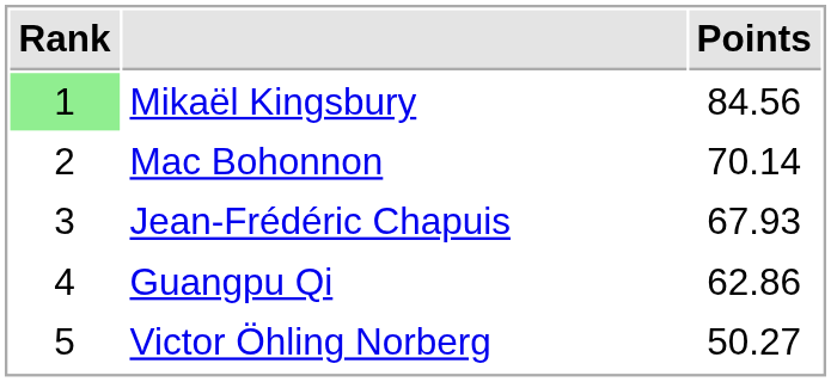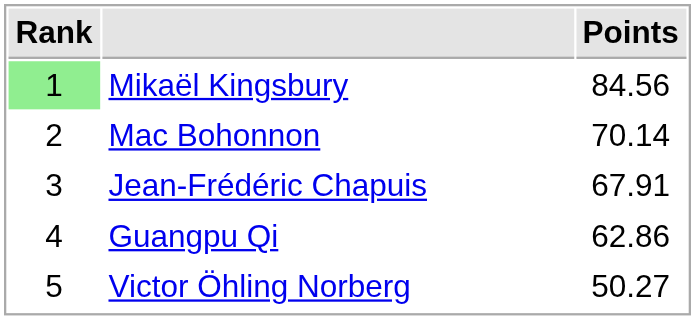 <table cellspacing="1" cellpadding="3" style="border:1px solid #aaa; font-size:86%;">
 <tr style="background:#e4e4e4;">
 <th style="border-bottom:1px solid #aaa; width:10px;">Rank</th>
 <th style="border-bottom:1px solid #aaa; width:200px;"></th>
 <th style="border-bottom:1px solid #aaa; width:20px;">Points</th>
 </tr>
 <tr>
 <td align=center style="background: lightgreen;">1</td>
 <td> <a href='#'>Mikaël Kingsbury</a></td>
 <td align=center>84.56</td>
 </tr>
 <tr>
 <td align=center>2</td>
 <td> <a href='#'>Mac Bohonnon</a></td>
 <td align=center>70.14</td>
 </tr>
 <tr>
 <td align=center>3</td>
 <td> <a href='#'>Jean-Frédéric Chapuis</a></td>
-<td align=center>67.93</td>
+<td align=center>67.91</td>
 </tr>
 <tr>
 <td align=center>4</td>
 <td> <a href='#'>Guangpu Qi</a></td>
 <td align=center>62.86</td>
 </tr>
 <tr>
 <td align=center>5</td>
 <td> <a href='#'>Victor Öhling Norberg</a></td>
 <td align=center>50.27</td>
 </tr>
 </table>
